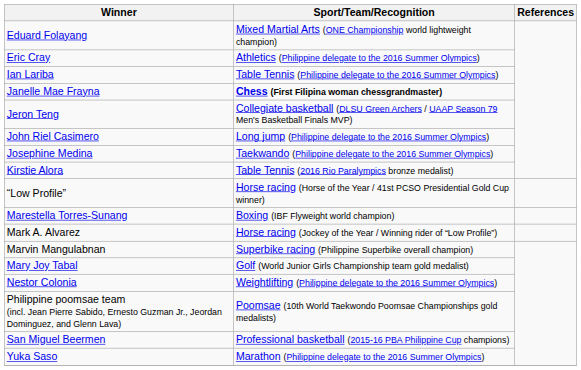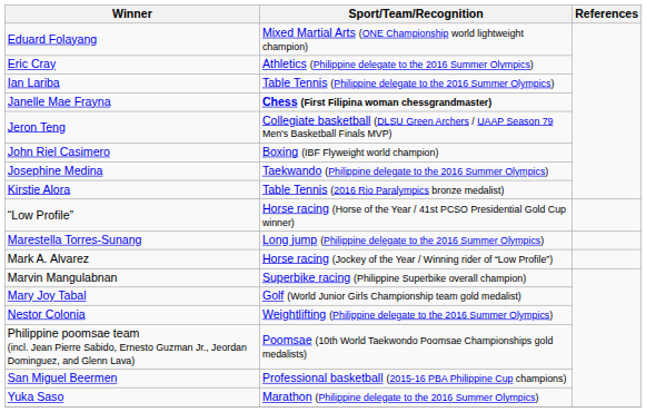 <table class="wikitable">
 <tr>
 <th>Winner</th>
 <th>Sport/Team/Recognition</th>
 <th>References</th>
 </tr>
 <tr>
 <td><a href='#'>Eduard Folayang</a></td>
 <td><a href='#'>Mixed Martial Arts</a> <small>(<a href='#'>ONE Championship</a> world lightweight champion)</small></td>
 <td rowspan=8></td>
 </tr>
 <tr>
 <td><a href='#'>Eric Cray</a></td>
 <td><a href='#'>Athletics</a> <small>(<a href='#'>Philippine delegate to the 2016 Summer Olympics</a>)</small></td>
 </tr>
 <tr>
 <td><a href='#'>Ian Lariba</a></td>
 <td><a href='#'>Table Tennis</a> <small>(<a href='#'>Philippine delegate to the 2016 Summer Olympics</a>)</small></td>
 </tr>
 <tr>
 <td><a href='#'>Janelle Mae Frayna</a></td>
 <td><strong><a href='#'>Chess</a> <small>(First Filipina woman chessgrandmaster)</small></strong></td>
 </tr>
 <tr>
 <td><a href='#'>Jeron Teng</a></td>
 <td><a href='#'>Collegiate basketball</a> <small>(<a href='#'>DLSU Green Archers</a> / <a href='#'>UAAP Season 79</a> Men's Basketball Finals MVP)</small></td>
 </tr>
 <tr>
 <td><a href='#'>John Riel Casimero</a></td>
-<td><a href='#'>Long jump</a> <small>(<a href='#'>Philippine delegate to the 2016 Summer Olympics</a>)</small></td>
+<td><a href='#'>Boxing</a> <small>(IBF Flyweight world champion)</small></td>
 </tr>
 <tr>
 <td><a href='#'>Josephine Medina</a></td>
 <td><a href='#'>Taekwando</a> <small>(<a href='#'>Philippine delegate to the 2016 Summer Olympics</a>)</small></td>
 </tr>
 <tr>
 <td><a href='#'>Kirstie Alora</a></td>
 <td><a href='#'>Table Tennis</a> <small>(<a href='#'>2016 Rio Paralympics</a> bronze medalist)</small></td>
 </tr>
 <tr>
 <td>“Low Profile”</td>
 <td><a href='#'>Horse racing</a> <small>(Horse of the Year / 41st PCSO Presidential Gold Cup winner)</small></td>
 <td></td>
 </tr>
 <tr>
 <td><a href='#'>Marestella Torres-Sunang</a></td>
-<td><a href='#'>Boxing</a> <small>(IBF Flyweight world champion)</small></td>
+<td><a href='#'>Long jump</a> <small>(<a href='#'>Philippine delegate to the 2016 Summer Olympics</a>)</small></td>
 <td></td>
 </tr>
 <tr>
 <td>Mark A. Alvarez</td>
 <td><a href='#'>Horse racing</a> <small>(Jockey of the Year / Winning rider of “Low Profile”)</small></td>
 <td></td>
 </tr>
 <tr>
 <td>Marvin Mangulabnan</td>
 <td><a href='#'>Superbike racing</a> <small>(Philippine Superbike overall champion)</small></td>
 <td rowspan=6></td>
 </tr>
 <tr>
 <td><a href='#'>Mary Joy Tabal</a></td>
 <td><a href='#'>Golf</a> <small>(World Junior Girls Championship team gold medalist)</small></td>
 </tr>
 <tr>
 <td><a href='#'>Nestor Colonia</a></td>
 <td><a href='#'>Weightlifting</a> <small>(<a href='#'>Philippine delegate to the 2016 Summer Olympics</a>)</small></td>
 </tr>
 <tr>
 <td>Philippine poomsae team <br><small>(incl. Jean Pierre Sabido, Ernesto Guzman Jr., Jeordan Dominguez, and Glenn Lava)</small></td>
 <td><a href='#'>Poomsae</a> <small>(10th World Taekwondo Poomsae Championships gold medalists)</small></td>
 </tr>
 <tr>
 <td><a href='#'>San Miguel Beermen</a></td>
 <td><a href='#'>Professional basketball</a> <small>(<a href='#'>2015-16 PBA Philippine Cup</a> champions)</small></td>
 </tr>
 <tr>
 <td><a href='#'>Yuka Saso</a></td>
 <td><a href='#'>Marathon</a> <small>(<a href='#'>Philippine delegate to the 2016 Summer Olympics</a>)</small></td>
 </tr>
 <tr>
 </tr>
 </table>
